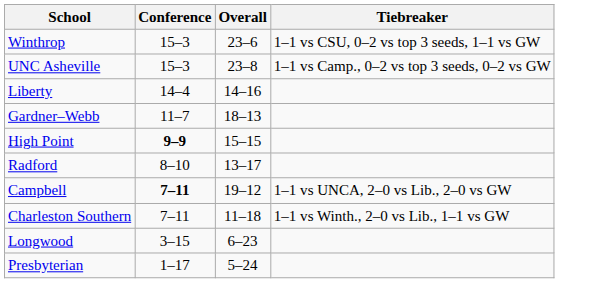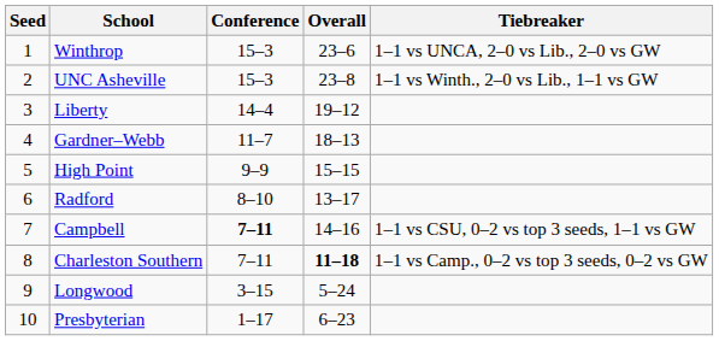 <table class="wikitable" style="white-space:nowrap; font-size:95%;text-align:center">
 <tr>
+<th>Seed</th>
 <th>School</th>
 <th>Conference</th>
 <th>Overall</th>
 <th>Tiebreaker</th>
 </tr>
 <tr>
+<td>1</td>
 <td align=left><a href='#'>Winthrop</a></td>
 <td>15–3</td>
 <td>23–6</td>
-<td align=left>1–1 vs CSU, 0–2 vs top 3 seeds, 1–1 vs GW</td>
+<td align=left>1–1 vs UNCA, 2–0 vs Lib., 2–0 vs GW</td>
 </tr>
 <tr>
+<td>2</td>
 <td align=left><a href='#'>UNC Asheville</a></td>
 <td>15–3</td>
 <td>23–8</td>
-<td align=left>1–1 vs Camp., 0–2 vs top 3 seeds, 0–2 vs GW</td>
+<td align=left>1–1 vs Winth., 2–0 vs Lib., 1–1 vs GW</td>
 </tr>
 <tr>
+<td>3</td>
 <td align=left><a href='#'>Liberty</a></td>
 <td>14–4</td>
-<td>14–16</td>
+<td>19–12</td>
 <td align=left></td>
 </tr>
 <tr>
+<td>4</td>
 <td align=left><a href='#'>Gardner–Webb</a></td>
 <td>11–7</td>
 <td>18–13</td>
 <td align=left></td>
 </tr>
 <tr>
+<td>5</td>
 <td align=left><a href='#'>High Point</a></td>
-<td><strong>9–9</strong></td>
+<td>9–9</td>
 <td>15–15</td>
 <td align=left></td>
 </tr>
 <tr>
+<td>6</td>
 <td align=left><a href='#'>Radford</a></td>
 <td>8–10</td>
 <td>13–17</td>
 <td align=left></td>
 </tr>
 <tr>
+<td>7</td>
 <td align=left><a href='#'>Campbell</a></td>
 <td><strong>7–11</strong></td>
-<td>19–12</td>
-<td align=left>1–1 vs UNCA, 2–0 vs Lib., 2–0 vs GW</td>
+<td>14–16</td>
+<td align=left>1–1 vs CSU, 0–2 vs top 3 seeds, 1–1 vs GW</td>
 </tr>
 <tr>
+<td>8</td>
 <td align=left><a href='#'>Charleston Southern</a></td>
 <td>7–11</td>
-<td>11–18</td>
-<td align=left>1–1 vs Winth., 2–0 vs Lib., 1–1 vs GW</td>
+<td><strong>11–18</strong></td>
+<td align=left>1–1 vs Camp., 0–2 vs top 3 seeds, 0–2 vs GW</td>
 </tr>
 <tr>
+<td>9</td>
 <td align=left><a href='#'>Longwood</a></td>
 <td>3–15</td>
+<td>5–24</td>
+<td align=left></td>
+</tr>
+<tr>
+<td>10</td>
+<td align=left><a href='#'>Presbyterian</a></td>
+<td>1–17</td>
 <td>6–23</td>
 <td align=left></td>
 </tr>
-<tr>
-<td align=left><a href='#'>Presbyterian</a></td>
-<td>1–17</td>
-<td>5–24</td>
-<td align=left></td>
-</tr>
 </table>
